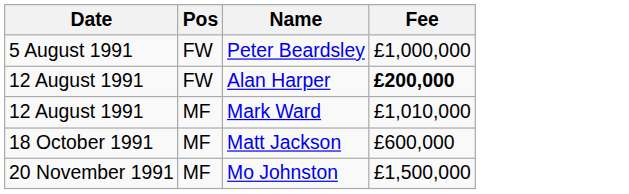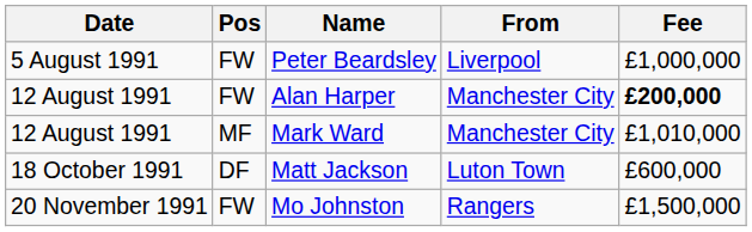 <table class="wikitable">
 <tr>
 <th>Date</th>
 <th>Pos</th>
 <th>Name</th>
+<th>From</th>
 <th>Fee</th>
 </tr>
 <tr>
 <td>5 August 1991</td>
 <td>FW</td>
 <td><a href='#'>Peter Beardsley</a></td>
+<td><a href='#'>Liverpool</a></td>
 <td>£1,000,000</td>
 </tr>
 <tr>
 <td>12 August 1991</td>
 <td>FW</td>
 <td><a href='#'>Alan Harper</a></td>
+<td><a href='#'>Manchester City</a></td>
 <td><strong>£200,000</strong></td>
 </tr>
 <tr>
 <td>12 August 1991</td>
 <td>MF</td>
 <td><a href='#'>Mark Ward</a></td>
+<td><a href='#'>Manchester City</a></td>
 <td>£1,010,000</td>
 </tr>
 <tr>
 <td>18 October 1991</td>
-<td>MF</td>
+<td>DF</td>
 <td><a href='#'>Matt Jackson</a></td>
+<td><a href='#'>Luton Town</a></td>
 <td>£600,000</td>
 </tr>
 <tr>
 <td>20 November 1991</td>
-<td>MF</td>
+<td>FW</td>
 <td><a href='#'>Mo Johnston</a></td>
+<td><a href='#'>Rangers</a></td>
 <td>£1,500,000</td>
 </tr>
 </table>
